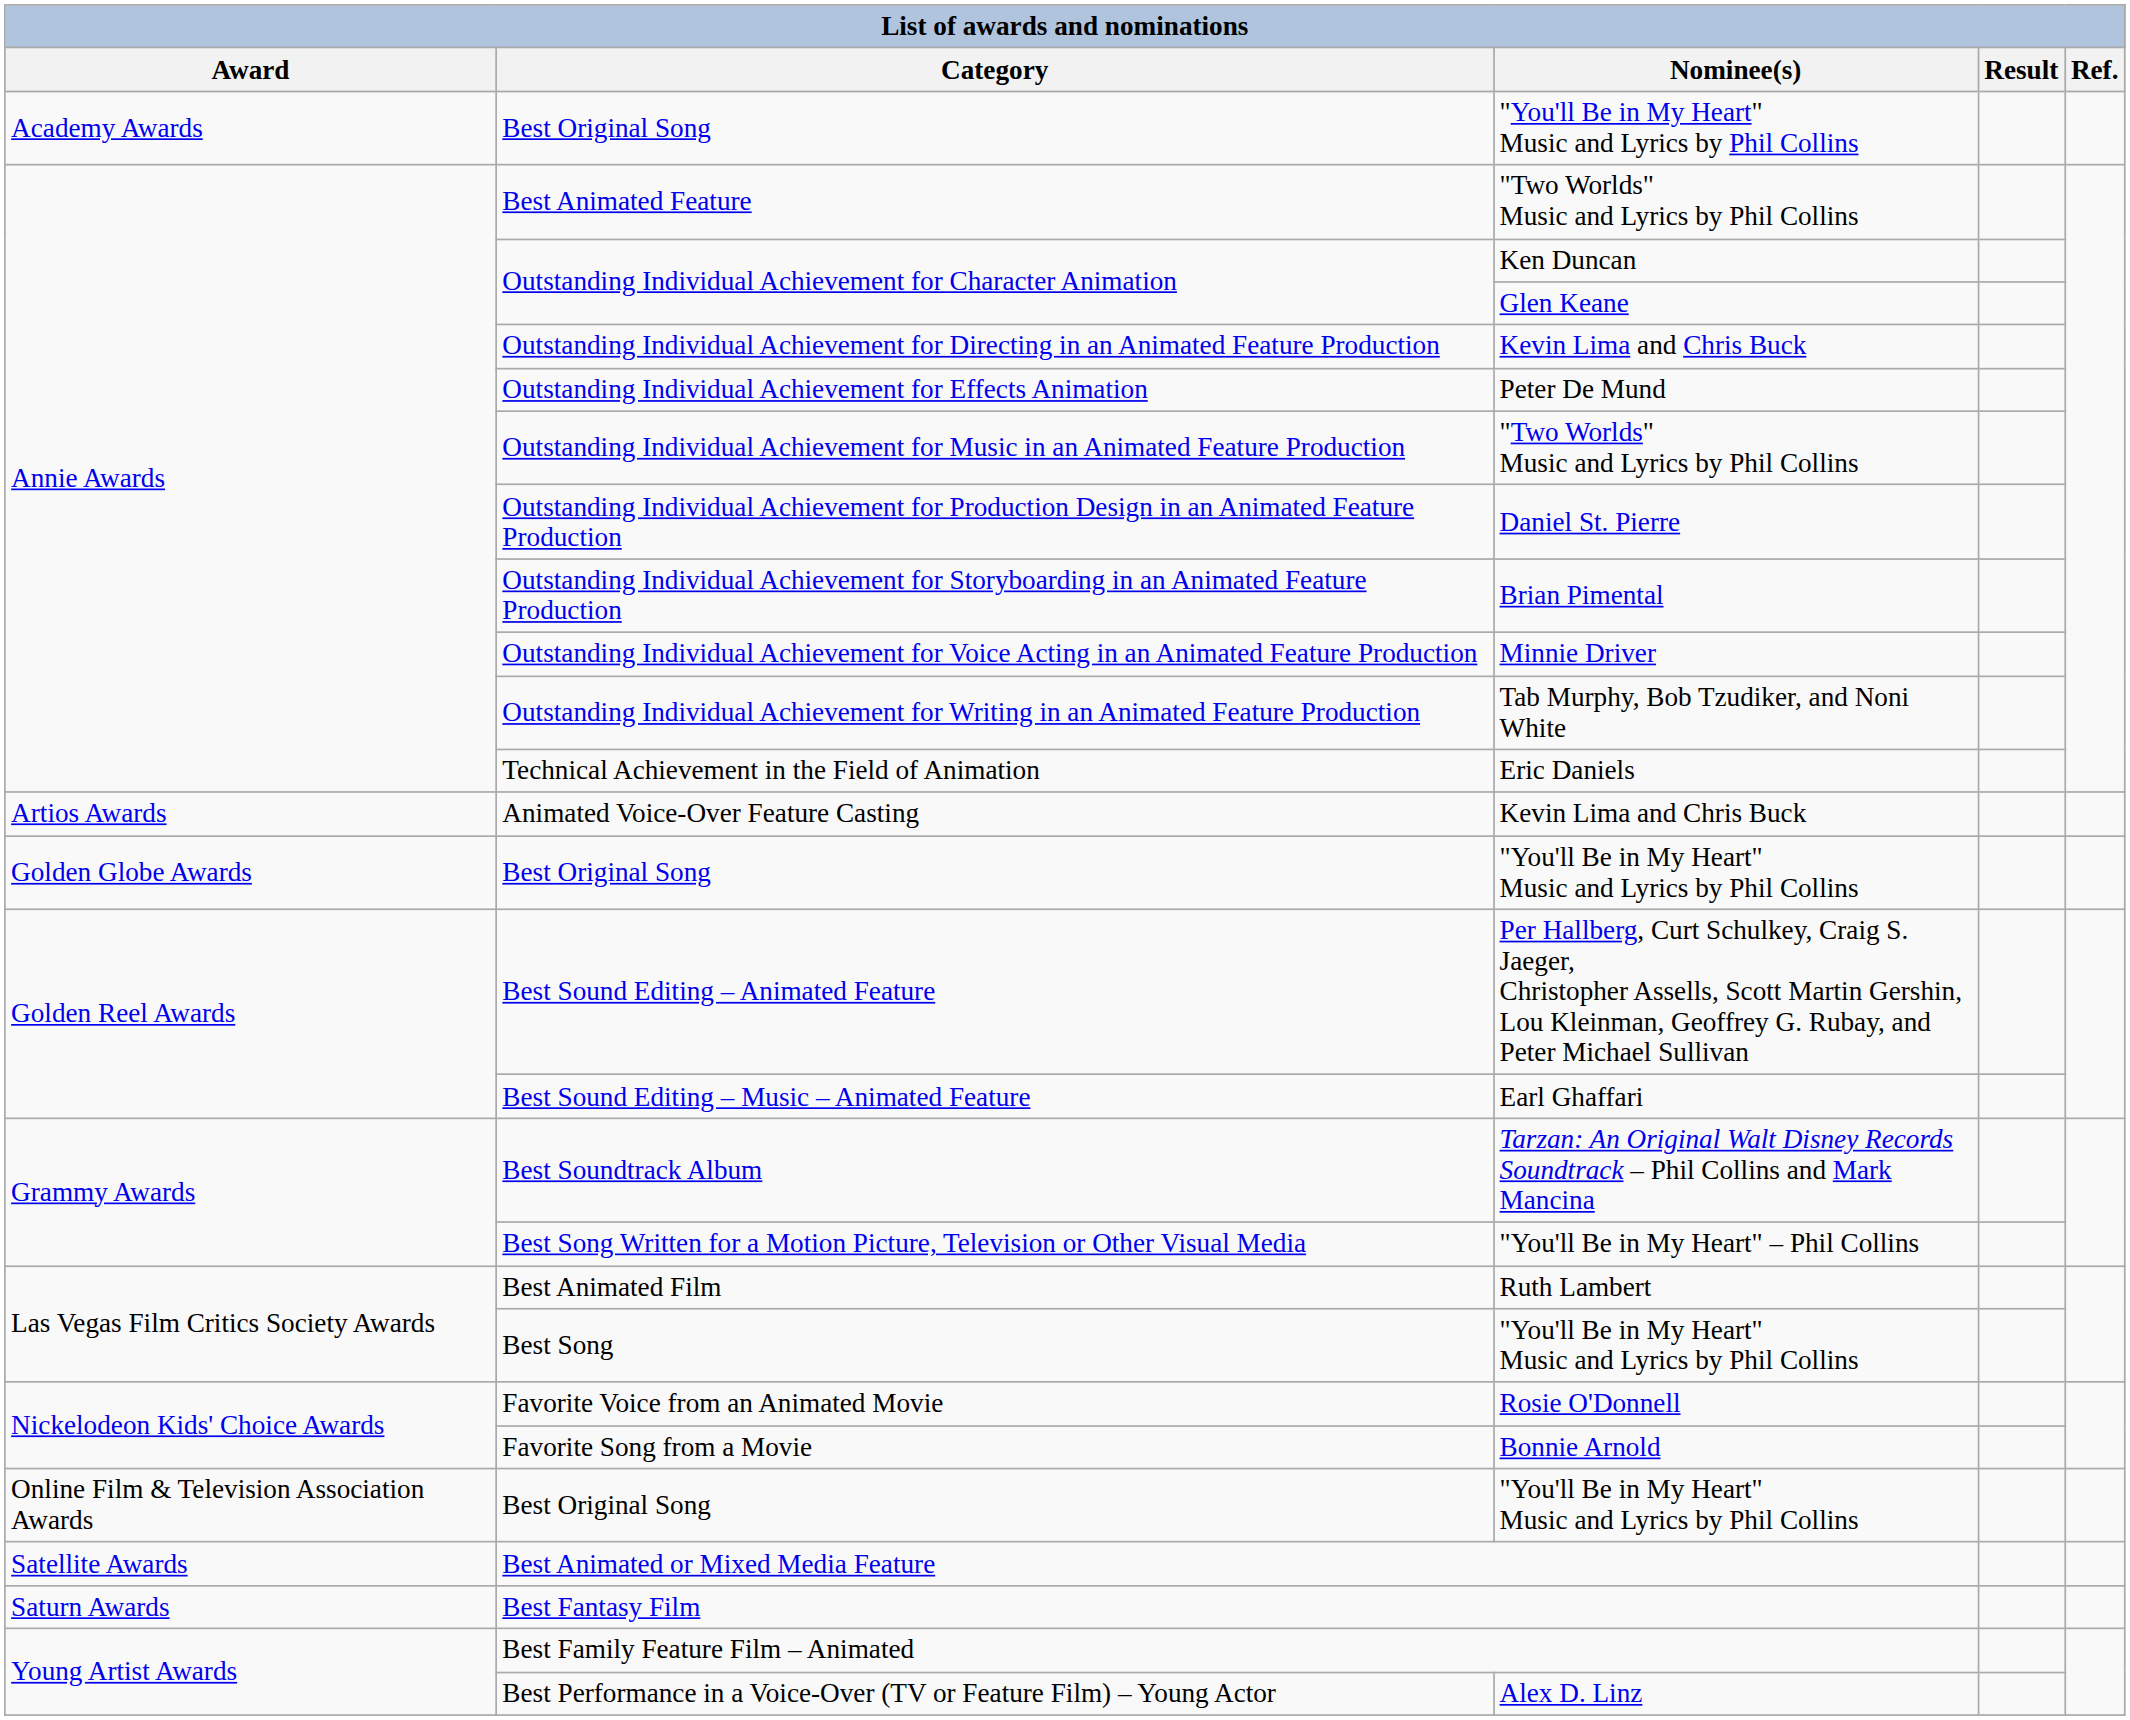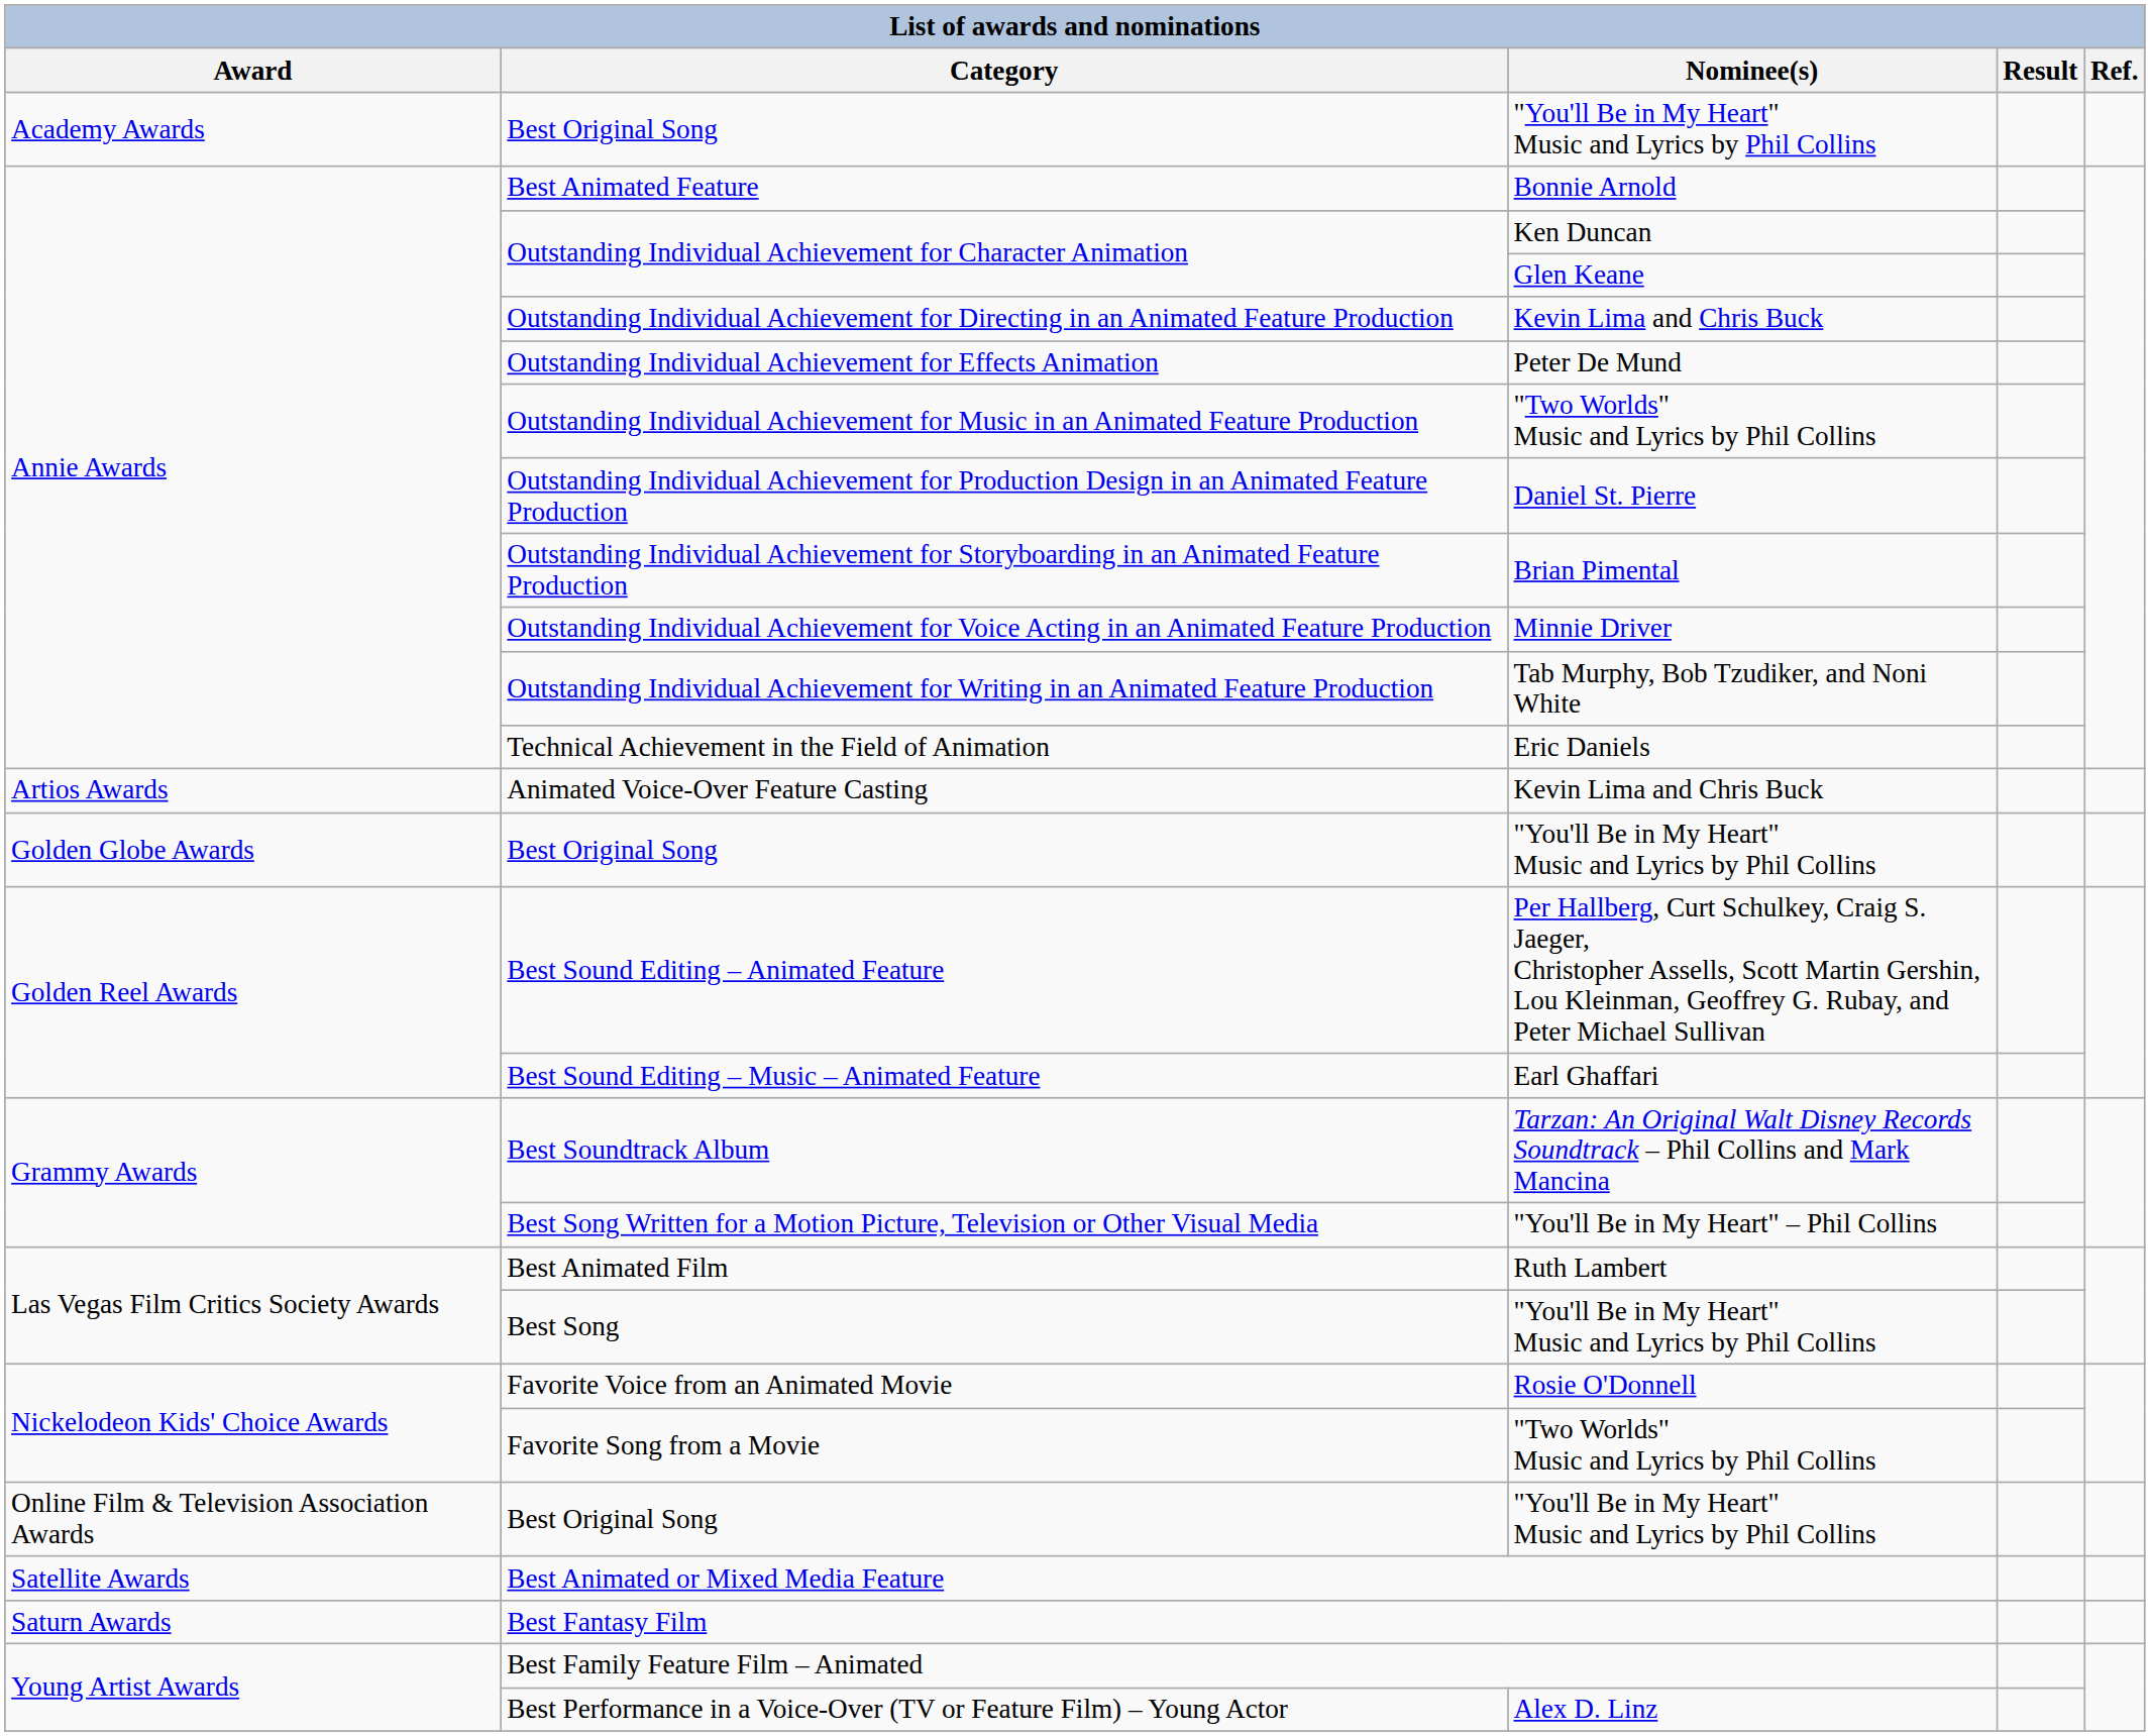 <table class="wikitable plainrowheaders">
 <tr style="background:#ccc; text-align:center;">
 <th colspan="5" style="background: LightSteelBlue;">List of awards and nominations</th>
 </tr>
 <tr style="background:#ccc; text-align:center;">
 <th>Award</th>
 <th>Category</th>
 <th>Nominee(s)</th>
 <th>Result</th>
 <th>Ref.</th>
 </tr>
 <tr>
 <td><a href='#'>Academy Awards</a></td>
 <td><a href='#'>Best Original Song</a></td>
 <td>"<a href='#'>You'll Be in My Heart</a>" <br> Music and Lyrics by <a href='#'>Phil Collins</a></td>
 <td></td>
 <td align="center"></td>
 </tr>
 <tr>
 <td rowspan="11"><a href='#'>Annie Awards</a></td>
 <td><a href='#'>Best Animated Feature</a></td>
-<td>"Two Worlds" <br> Music and Lyrics by Phil Collins</td>
+<td><a href='#'>Bonnie Arnold</a></td>
 <td></td>
 <td rowspan="11" align="center"></td>
 </tr>
 <tr>
 <td rowspan="2"><a href='#'>Outstanding Individual Achievement for Character Animation</a></td>
 <td>Ken Duncan</td>
 <td></td>
 </tr>
 <tr>
 <td><a href='#'>Glen Keane</a></td>
 <td></td>
 </tr>
 <tr>
 <td><a href='#'>Outstanding Individual Achievement for Directing in an Animated Feature Production</a></td>
 <td><a href='#'>Kevin Lima</a> and <a href='#'>Chris Buck</a></td>
 <td></td>
 </tr>
 <tr>
 <td><a href='#'>Outstanding Individual Achievement for Effects Animation</a></td>
 <td>Peter De Mund</td>
 <td></td>
 </tr>
 <tr>
 <td><a href='#'>Outstanding Individual Achievement for Music in an Animated Feature Production</a></td>
 <td>"<a href='#'>Two Worlds</a>" <br> Music and Lyrics by Phil Collins</td>
 <td></td>
 </tr>
 <tr>
 <td><a href='#'>Outstanding Individual Achievement for Production Design in an Animated Feature Production</a></td>
 <td><a href='#'>Daniel St. Pierre</a></td>
 <td></td>
 </tr>
 <tr>
 <td><a href='#'>Outstanding Individual Achievement for Storyboarding in an Animated Feature Production</a></td>
 <td><a href='#'>Brian Pimental</a></td>
 <td></td>
 </tr>
 <tr>
 <td><a href='#'>Outstanding Individual Achievement for Voice Acting in an Animated Feature Production</a></td>
 <td><a href='#'>Minnie Driver</a></td>
 <td></td>
 </tr>
 <tr>
 <td><a href='#'>Outstanding Individual Achievement for Writing in an Animated Feature Production</a></td>
 <td>Tab Murphy, Bob Tzudiker, and Noni White</td>
 <td></td>
 </tr>
 <tr>
 <td>Technical Achievement in the Field of Animation</td>
 <td>Eric Daniels</td>
 <td></td>
 </tr>
 <tr>
 <td><a href='#'>Artios Awards</a></td>
 <td>Animated Voice-Over Feature Casting</td>
 <td>Kevin Lima and Chris Buck</td>
 <td></td>
 <td align="center"></td>
 </tr>
 <tr>
 <td><a href='#'>Golden Globe Awards</a></td>
 <td><a href='#'>Best Original Song</a></td>
 <td>"You'll Be in My Heart" <br> Music and Lyrics by Phil Collins</td>
 <td></td>
 <td align="center"></td>
 </tr>
 <tr>
 <td rowspan="2"><a href='#'>Golden Reel Awards</a></td>
 <td><a href='#'>Best Sound Editing – Animated Feature</a></td>
 <td><a href='#'>Per Hallberg</a>, Curt Schulkey, Craig S. Jaeger, <br> Christopher Assells, Scott Martin Gershin, <br> Lou Kleinman, Geoffrey G. Rubay, and <br> Peter Michael Sullivan</td>
 <td></td>
 <td rowspan="2" align="center"></td>
 </tr>
 <tr>
 <td><a href='#'>Best Sound Editing – Music – Animated Feature</a></td>
 <td>Earl Ghaffari</td>
 <td></td>
 </tr>
 <tr>
 <td rowspan="2"><a href='#'>Grammy Awards</a></td>
 <td><a href='#'>Best Soundtrack Album</a></td>
 <td><em><a href='#'>Tarzan: An Original Walt Disney Records <br> Soundtrack</a></em> – Phil Collins and <a href='#'>Mark Mancina</a></td>
 <td></td>
 <td rowspan="2" align="center"></td>
 </tr>
 <tr>
 <td><a href='#'>Best Song Written for a Motion Picture, Television or Other Visual Media</a></td>
 <td>"You'll Be in My Heart" – Phil Collins</td>
 <td></td>
 </tr>
 <tr>
 <td rowspan="2">Las Vegas Film Critics Society Awards</td>
 <td>Best Animated Film</td>
 <td>Ruth Lambert</td>
 <td></td>
 <td rowspan="2" align="center"></td>
 </tr>
 <tr>
 <td>Best Song</td>
 <td>"You'll Be in My Heart" <br> Music and Lyrics by Phil Collins</td>
 <td></td>
 </tr>
 <tr>
 <td rowspan="2"><a href='#'>Nickelodeon Kids' Choice Awards</a></td>
 <td>Favorite Voice from an Animated Movie</td>
 <td><a href='#'>Rosie O'Donnell</a></td>
 <td></td>
 <td rowspan="2" align="center"></td>
 </tr>
 <tr>
 <td>Favorite Song from a Movie</td>
-<td><a href='#'>Bonnie Arnold</a></td>
+<td>"Two Worlds" <br> Music and Lyrics by Phil Collins</td>
 <td></td>
 </tr>
 <tr>
 <td>Online Film & Television Association Awards</td>
 <td>Best Original Song</td>
 <td>"You'll Be in My Heart" <br> Music and Lyrics by Phil Collins</td>
 <td></td>
 <td align="center"></td>
 </tr>
 <tr>
 <td><a href='#'>Satellite Awards</a></td>
 <td colspan="2"><a href='#'>Best Animated or Mixed Media Feature</a></td>
 <td></td>
 <td align="center"></td>
 </tr>
 <tr>
 <td><a href='#'>Saturn Awards</a></td>
 <td colspan="2"><a href='#'>Best Fantasy Film</a></td>
 <td></td>
 <td align="center"></td>
 </tr>
 <tr>
 <td rowspan="2"><a href='#'>Young Artist Awards</a></td>
 <td colspan="2">Best Family Feature Film – Animated</td>
 <td></td>
 <td rowspan="2" align="center"></td>
 </tr>
 <tr>
 <td>Best Performance in a Voice-Over (TV or Feature Film) – Young Actor</td>
 <td><a href='#'>Alex D. Linz</a></td>
 <td></td>
 </tr>
 </table>
